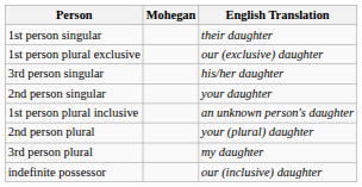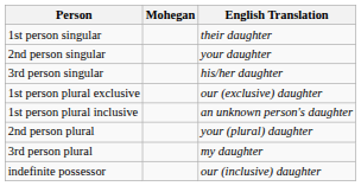 <table class="wikitable">
 <tr>
 <th>Person</th>
 <th>Mohegan</th>
 <th>English Translation</th>
 </tr>
 <tr>
 <td>1st person singular</td>
 <td></td>
 <td style="font-style: italic;">their daughter</td>
 </tr>
 <tr>
-<td>1st person plural  exclusive</td>
+<td>2nd person singular</td>
 <td></td>
-<td style="font-style: italic;">our (exclusive) daughter</td>
+<td style="font-style: italic;">your daughter</td>
 </tr>
 <tr>
 <td>3rd person singular</td>
 <td></td>
 <td style="font-style: italic;">his/her daughter</td>
 </tr>
 <tr>
-<td>2nd person singular</td>
+<td>1st person plural  exclusive</td>
 <td></td>
-<td style="font-style: italic;">your daughter</td>
+<td style="font-style: italic;">our (exclusive) daughter</td>
 </tr>
 <tr>
 <td>1st person plural inclusive</td>
 <td></td>
 <td style="font-style: italic;">an unknown person's daughter</td>
 </tr>
 <tr>
 <td>2nd person plural</td>
 <td></td>
 <td style="font-style: italic;">your (plural) daughter</td>
 </tr>
 <tr>
 <td>3rd person plural</td>
 <td></td>
 <td style="font-style: italic;">my daughter</td>
 </tr>
 <tr>
 <td>indefinite  possessor</td>
 <td></td>
 <td style="font-style: italic;">our (inclusive) daughter</td>
 </tr>
 </table>
